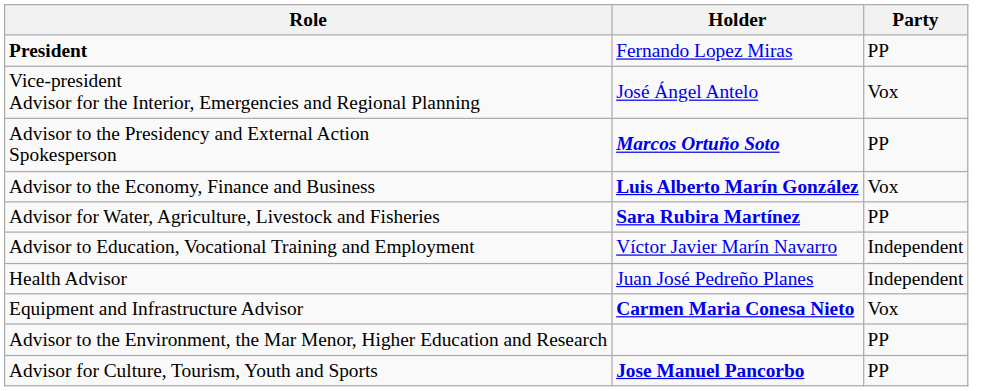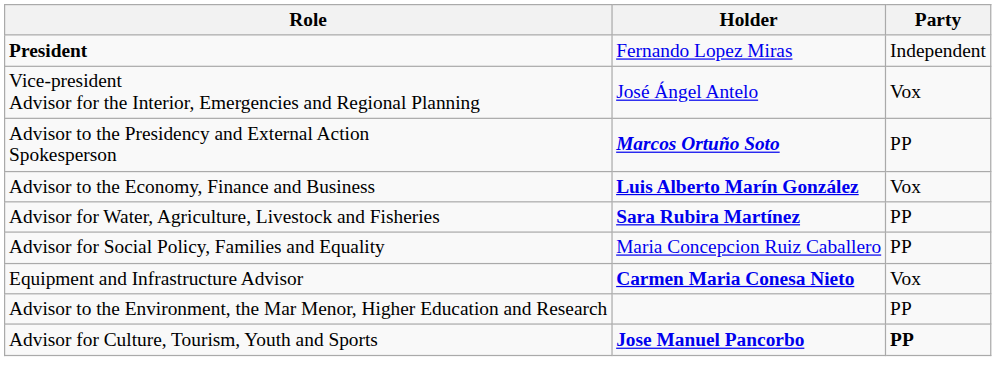 <table class="wikitable">
 <tr>
 <th scope="col">Role</th>
 <th scope="col">Holder</th>
 <th scope="col">Party</th>
 </tr>
 <tr>
 <td><strong>President</strong></td>
 <td scope="row"><a href='#'>Fernando Lopez Miras</a></td>
-<td>PP</td>
+<td>Independent</td>
 </tr>
 <tr>
 <td>Vice-president<br>Advisor for the Interior, Emergencies and Regional Planning</td>
 <td scope="row"><a href='#'>José Ángel Antelo</a></td>
 <td>Vox</td>
 </tr>
 <tr>
 <td>Advisor to the Presidency and External Action<br>Spokesperson</td>
 <td scope="row"><strong><em><a href='#'>Marcos Ortuño Soto</a></em></strong></td>
 <td>PP</td>
 </tr>
 <tr>
 <td>Advisor to the Economy, Finance and Business</td>
 <td scope="row"><strong><a href='#'>Luis Alberto Marín González</a></strong></td>
 <td>Vox</td>
 </tr>
 <tr>
 <td>Advisor for Water, Agriculture, Livestock and Fisheries</td>
 <td scope="row"><strong><a href='#'>Sara Rubira Martínez</a></strong></td>
 <td>PP</td>
 </tr>
 <tr>
-<td>Advisor to Education, Vocational Training and Employment</td>
-<td scope="row"><a href='#'>Víctor Javier Marín Navarro</a></td>
-<td>Independent</td>
-</tr>
-<tr>
-<td>Health Advisor</td>
-<td scope="row"><a href='#'>Juan José Pedreño Planes</a></td>
-<td>Independent</td>
+<td>Advisor for Social Policy, Families and Equality</td>
+<td scope="row"><a href='#'>Maria Concepcion Ruiz Caballero</a></td>
+<td>PP</td>
 </tr>
 <tr>
 <td>Equipment and Infrastructure Advisor</td>
 <td scope="row"><strong><a href='#'>Carmen Maria Conesa Nieto</a></strong></td>
 <td>Vox</td>
 </tr>
 <tr>
 <td>Advisor to the Environment, the Mar Menor, Higher Education and Research</td>
 <td scope="row"></td>
 <td>PP</td>
 </tr>
 <tr>
 <td>Advisor for Culture, Tourism, Youth and Sports</td>
 <td scope="row"><strong><a href='#'>Jose Manuel Pancorbo</a></strong></td>
-<td>PP</td>
+<td><strong>PP</strong></td>
 </tr>
 </table>
